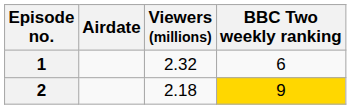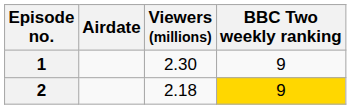 <table class="wikitable" style="text-align:center;">
 <tr>
 <th scope="col">Episode<br>no.</th>
 <th scope="col">Airdate</th>
 <th scope="col">Viewers<br><small>(millions)</small></th>
 <th scope="col">BBC Two<br>weekly ranking</th>
 </tr>
 <tr>
 <th scope="row">1</th>
 <td></td>
-<td>2.32</td>
-<td>6</td>
+<td>2.30</td>
+<td>9</td>
 </tr>
 <tr>
 <th scope="row">2</th>
 <td></td>
 <td>2.18</td>
 <td style="background: gold;">9</td>
 </tr>
 </table>
